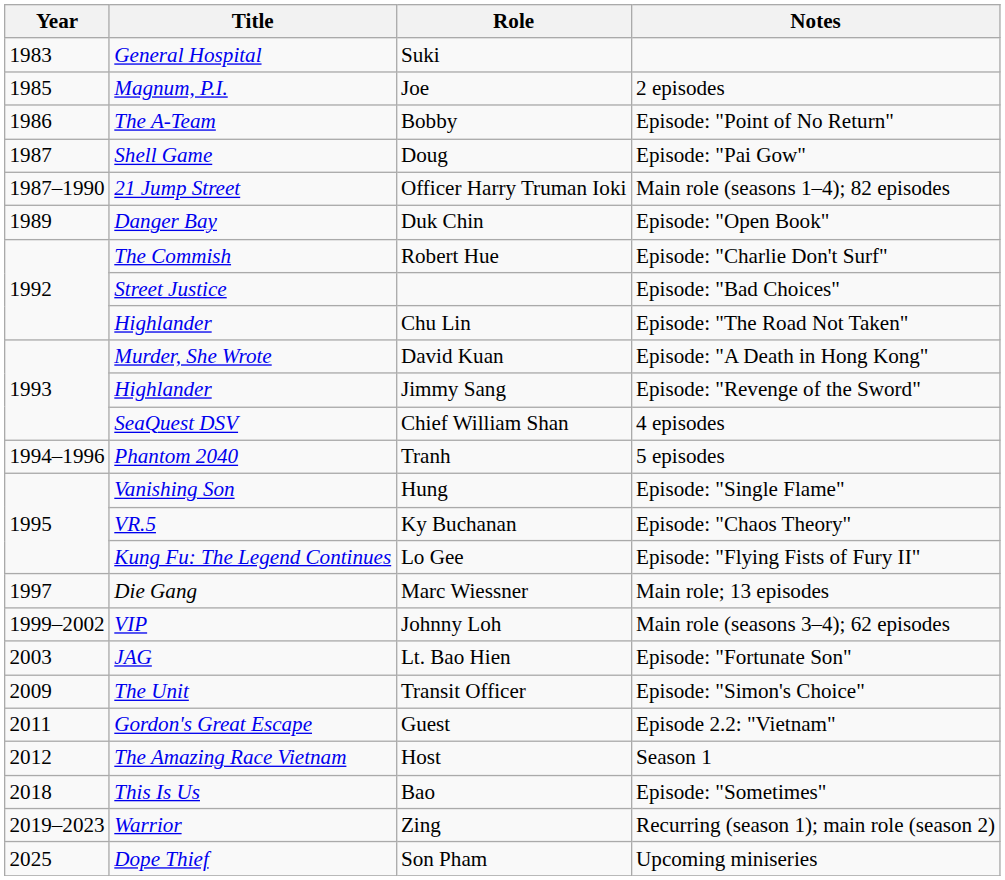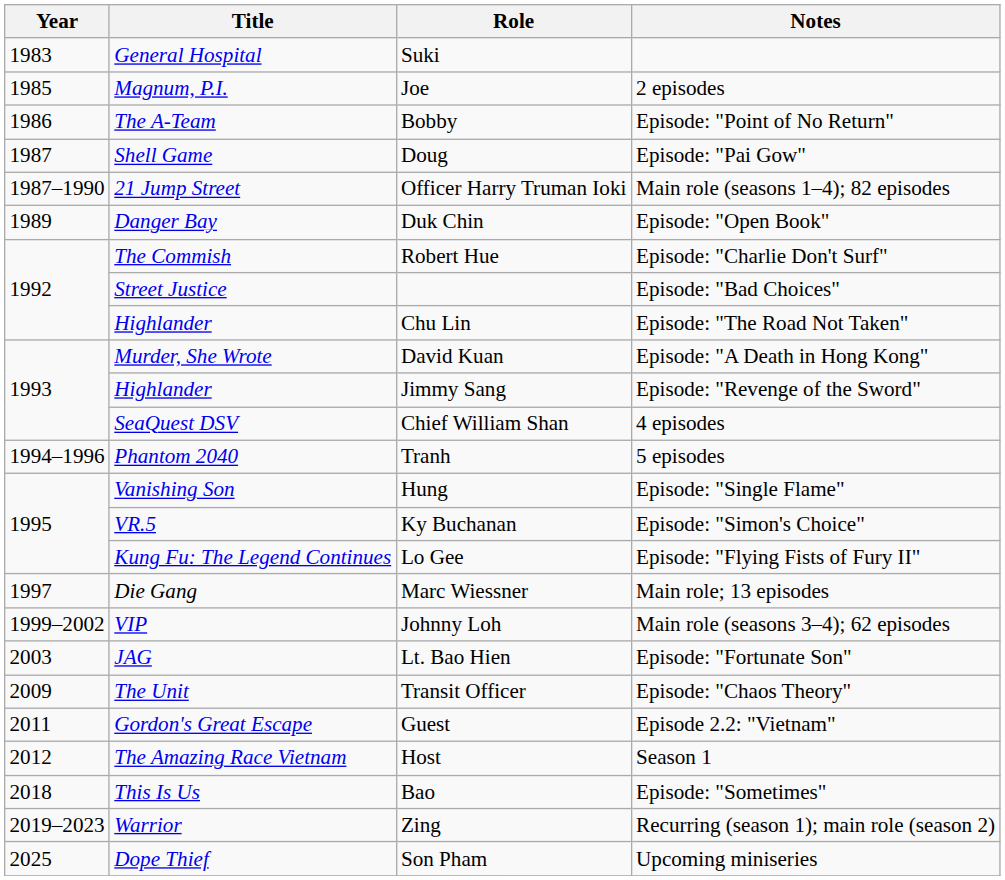 <table class="wikitable">
 <tr>
 <th>Year</th>
 <th>Title</th>
 <th>Role</th>
 <th>Notes</th>
 </tr>
 <tr>
 <td>1983</td>
 <td><em><a href='#'>General Hospital</a></em></td>
 <td>Suki</td>
 <td></td>
 </tr>
 <tr>
 <td>1985</td>
 <td><em><a href='#'>Magnum, P.I.</a></em></td>
 <td>Joe</td>
 <td>2 episodes</td>
 </tr>
 <tr>
 <td>1986</td>
 <td><em><a href='#'>The A-Team</a></em></td>
 <td>Bobby</td>
 <td>Episode: "Point of No Return"</td>
 </tr>
 <tr>
 <td>1987</td>
 <td><em><a href='#'>Shell Game</a></em></td>
 <td>Doug</td>
 <td>Episode: "Pai Gow"</td>
 </tr>
 <tr>
 <td>1987–1990</td>
 <td><em><a href='#'>21 Jump Street</a></em></td>
 <td>Officer Harry Truman Ioki</td>
 <td>Main role (seasons 1–4); 82 episodes</td>
 </tr>
 <tr>
 <td>1989</td>
 <td><em><a href='#'>Danger Bay</a></em></td>
 <td>Duk Chin</td>
 <td>Episode: "Open Book"</td>
 </tr>
 <tr>
 <td rowspan="3">1992</td>
 <td><em><a href='#'>The Commish</a></em></td>
 <td>Robert Hue</td>
 <td>Episode: "Charlie Don't Surf"</td>
 </tr>
 <tr>
 <td><em><a href='#'>Street Justice</a></em></td>
 <td></td>
 <td>Episode: "Bad Choices"</td>
 </tr>
 <tr>
 <td><em><a href='#'>Highlander</a></em></td>
 <td>Chu Lin</td>
 <td>Episode: "The Road Not Taken"</td>
 </tr>
 <tr>
 <td rowspan="3">1993</td>
 <td><em><a href='#'>Murder, She Wrote</a></em></td>
 <td>David Kuan</td>
 <td>Episode: "A Death in Hong Kong"</td>
 </tr>
 <tr>
 <td><em><a href='#'>Highlander</a></em></td>
 <td>Jimmy Sang</td>
 <td>Episode: "Revenge of the Sword"</td>
 </tr>
 <tr>
 <td><em><a href='#'>SeaQuest DSV</a></em></td>
 <td>Chief William Shan</td>
 <td>4 episodes</td>
 </tr>
 <tr>
 <td>1994–1996</td>
 <td><em><a href='#'>Phantom 2040</a></em></td>
 <td>Tranh</td>
 <td>5 episodes</td>
 </tr>
 <tr>
 <td rowspan="3">1995</td>
 <td><em><a href='#'>Vanishing Son</a></em></td>
 <td>Hung</td>
 <td>Episode: "Single Flame"</td>
 </tr>
 <tr>
 <td><em><a href='#'>VR.5</a></em></td>
 <td>Ky Buchanan</td>
-<td>Episode: "Chaos Theory"</td>
+<td>Episode: "Simon's Choice"</td>
 </tr>
 <tr>
 <td><em><a href='#'>Kung Fu: The Legend Continues</a></em></td>
 <td>Lo Gee</td>
 <td>Episode: "Flying Fists of Fury II"</td>
 </tr>
 <tr>
 <td>1997</td>
 <td><em>Die Gang</em></td>
 <td>Marc Wiessner</td>
 <td>Main role; 13 episodes</td>
 </tr>
 <tr>
 <td>1999–2002</td>
 <td><em><a href='#'>VIP</a></em></td>
 <td>Johnny Loh</td>
 <td>Main role (seasons 3–4); 62 episodes</td>
 </tr>
 <tr>
 <td>2003</td>
 <td><em><a href='#'>JAG</a></em></td>
 <td>Lt. Bao Hien</td>
 <td>Episode: "Fortunate Son"</td>
 </tr>
 <tr>
 <td>2009</td>
 <td><em><a href='#'>The Unit</a></em></td>
 <td>Transit Officer</td>
-<td>Episode: "Simon's Choice"</td>
+<td>Episode: "Chaos Theory"</td>
 </tr>
 <tr>
 <td>2011</td>
 <td><em><a href='#'>Gordon's Great Escape</a></em></td>
 <td>Guest</td>
 <td>Episode 2.2: "Vietnam"</td>
 </tr>
 <tr>
 <td>2012</td>
 <td><em><a href='#'>The Amazing Race Vietnam</a></em></td>
 <td>Host</td>
 <td>Season 1</td>
 </tr>
 <tr>
 <td>2018</td>
 <td><em><a href='#'>This Is Us</a></em></td>
 <td>Bao</td>
 <td>Episode: "Sometimes"</td>
 </tr>
 <tr>
 <td>2019–2023</td>
 <td><em><a href='#'>Warrior</a></em></td>
 <td>Zing</td>
 <td>Recurring (season 1); main role (season 2)</td>
 </tr>
 <tr>
 <td>2025</td>
 <td><em><a href='#'>Dope Thief</a></em></td>
 <td>Son Pham</td>
 <td>Upcoming miniseries</td>
 </tr>
 </table>
